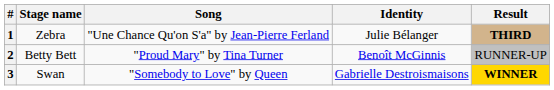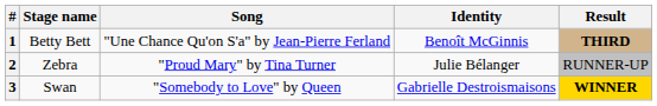 <table class="wikitable plainrowheaders" style="text-align: center;">
 <tr>
 <th>#</th>
 <th>Stage name</th>
 <th>Song</th>
 <th>Identity</th>
 <th>Result</th>
 </tr>
 <tr>
 <th>1</th>
-<td>Zebra</td>
+<td>Betty Bett</td>
 <td>"Une Chance Qu'on S'a" by <a href='#'>Jean-Pierre Ferland</a></td>
-<td>Julie Bélanger</td>
+<td><a href='#'>Benoît McGinnis</a></td>
 <td bgcolor=tan><strong>THIRD</strong></td>
 </tr>
 <tr>
 <th>2</th>
-<td>Betty Bett</td>
+<td>Zebra</td>
 <td>"<a href='#'>Proud Mary</a>" by <a href='#'>Tina Turner</a></td>
-<td><a href='#'>Benoît McGinnis</a></td>
+<td>Julie Bélanger</td>
 <td bgcolor=silver>RUNNER-UP</td>
 </tr>
 <tr>
 <th>3</th>
 <td>Swan</td>
 <td>"<a href='#'>Somebody to Love</a>" by <a href='#'>Queen</a></td>
 <td><a href='#'>Gabrielle Destroismaisons</a></td>
 <td bgcolor=gold><strong>WINNER</strong></td>
 </tr>
 </table>
